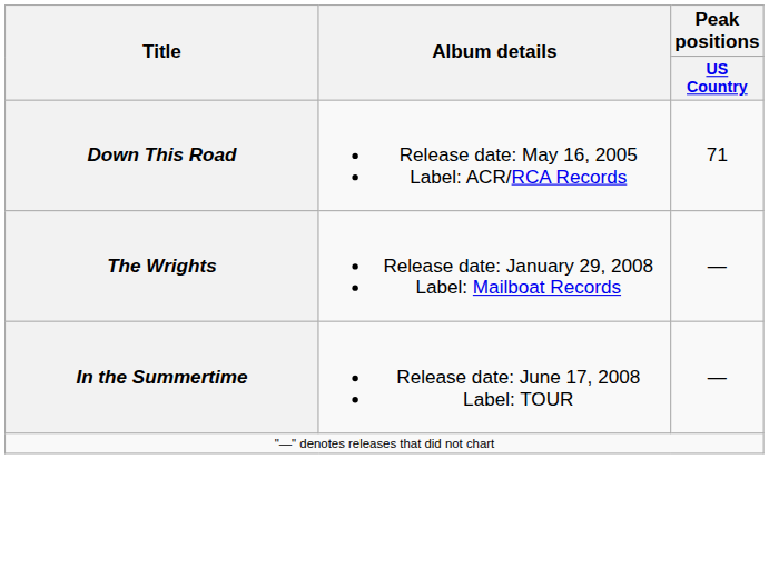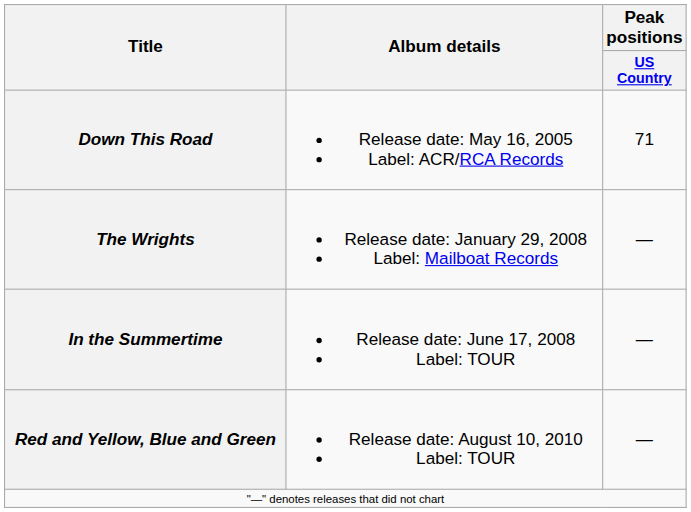 <table class="wikitable plainrowheaders" style="text-align:center;">
 <tr>
 <th rowspan="2" style="width:16em;">Title</th>
 <th rowspan="2" style="width:18em;">Album details</th>
 <th>Peak positions</th>
 </tr>
 <tr style="font-size:smaller;">
 <th style="width:60px;"><a href='#'>US Country</a></th>
 </tr>
 <tr>
 <th scope="row"><em>Down This Road</em></th>
 <td><br><ul><li>Release date: May 16, 2005</li><li>Label: ACR/<a href='#'>RCA Records</a></li></ul></td>
 <td>71</td>
 </tr>
 <tr>
 <th scope="row"><em>The Wrights</em></th>
 <td><br><ul><li>Release date: January 29, 2008</li><li>Label: <a href='#'>Mailboat Records</a></li></ul></td>
 <td>—</td>
 </tr>
 <tr>
 <th scope="row"><em>In the Summertime</em></th>
 <td><br><ul><li>Release date: June 17, 2008</li><li>Label: TOUR</li></ul></td>
 <td>—</td>
 </tr>
 <tr>
+<th scope="row"><em>Red and Yellow, Blue and Green</em></th>
+<td><br><ul><li>Release date: August 10, 2010</li><li>Label: TOUR</li></ul></td>
+<td>—</td>
+</tr>
+<tr>
 <td colspan="3" style="font-size:8pt">"—" denotes releases that did not chart</td>
 </tr>
 </table>
